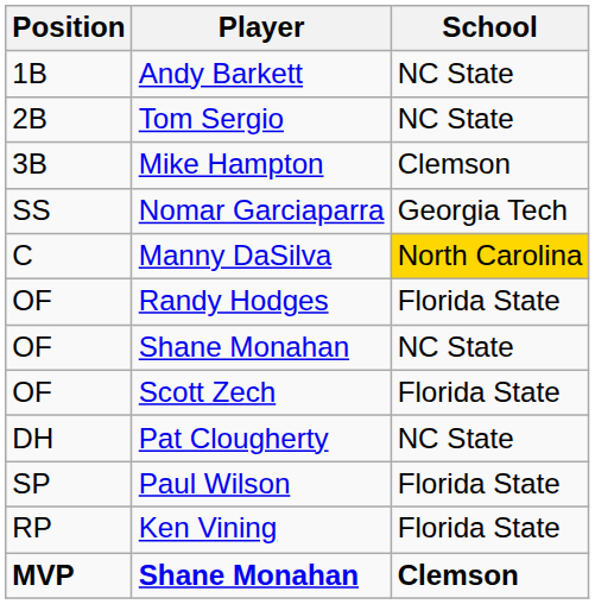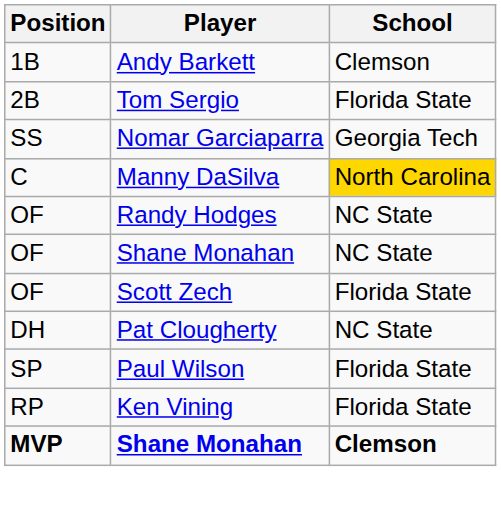 <table class="wikitable">
 <tr>
 <th>Position</th>
 <th>Player</th>
 <th>School</th>
 </tr>
 <tr>
 <td>1B</td>
 <td><a href='#'>Andy Barkett</a></td>
-<td>NC State</td>
+<td>Clemson</td>
 </tr>
 <tr>
 <td>2B</td>
 <td><a href='#'>Tom Sergio</a></td>
-<td>NC State</td>
-</tr>
-<tr>
-<td>3B</td>
-<td><a href='#'>Mike Hampton</a></td>
-<td>Clemson</td>
+<td>Florida State</td>
 </tr>
 <tr>
 <td>SS</td>
 <td><a href='#'>Nomar Garciaparra</a></td>
 <td>Georgia Tech</td>
 </tr>
 <tr>
 <td>C</td>
 <td><a href='#'>Manny DaSilva</a></td>
 <td style="background: gold;">North Carolina</td>
 </tr>
 <tr>
 <td>OF</td>
 <td><a href='#'>Randy Hodges</a></td>
-<td>Florida State</td>
+<td>NC State</td>
 </tr>
 <tr>
 <td>OF</td>
 <td><a href='#'>Shane Monahan</a></td>
 <td>NC State</td>
 </tr>
 <tr>
 <td>OF</td>
 <td><a href='#'>Scott Zech</a></td>
 <td>Florida State</td>
 </tr>
 <tr>
 <td>DH</td>
 <td><a href='#'>Pat Clougherty</a></td>
 <td>NC State</td>
 </tr>
 <tr>
 <td>SP</td>
 <td><a href='#'>Paul Wilson</a></td>
 <td>Florida State</td>
 </tr>
 <tr>
 <td>RP</td>
 <td><a href='#'>Ken Vining</a></td>
 <td>Florida State</td>
 </tr>
 <tr>
 <td><strong>MVP</strong></td>
 <td><strong><a href='#'>Shane Monahan</a></strong></td>
 <td><strong>Clemson</strong></td>
 </tr>
 </table>
